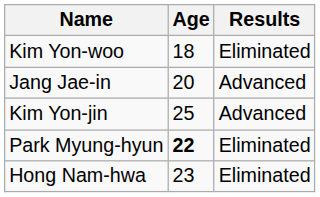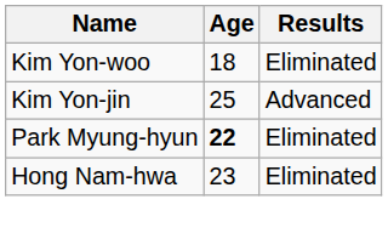 <table class="wikitable">
 <tr>
 <th>Name</th>
 <th>Age</th>
 <th>Results</th>
 </tr>
 <tr>
 <td>Kim Yon-woo</td>
 <td>18</td>
 <td>Eliminated</td>
-</tr>
-<tr>
-<td>Jang Jae-in</td>
-<td>20</td>
-<td>Advanced</td>
 </tr>
 <tr>
 <td>Kim Yon-jin</td>
 <td>25</td>
 <td>Advanced</td>
 </tr>
 <tr>
 <td>Park Myung-hyun</td>
 <td><strong>22</strong></td>
 <td>Eliminated</td>
 </tr>
 <tr>
 <td>Hong Nam-hwa</td>
 <td>23</td>
 <td>Eliminated</td>
 </tr>
 </table>
